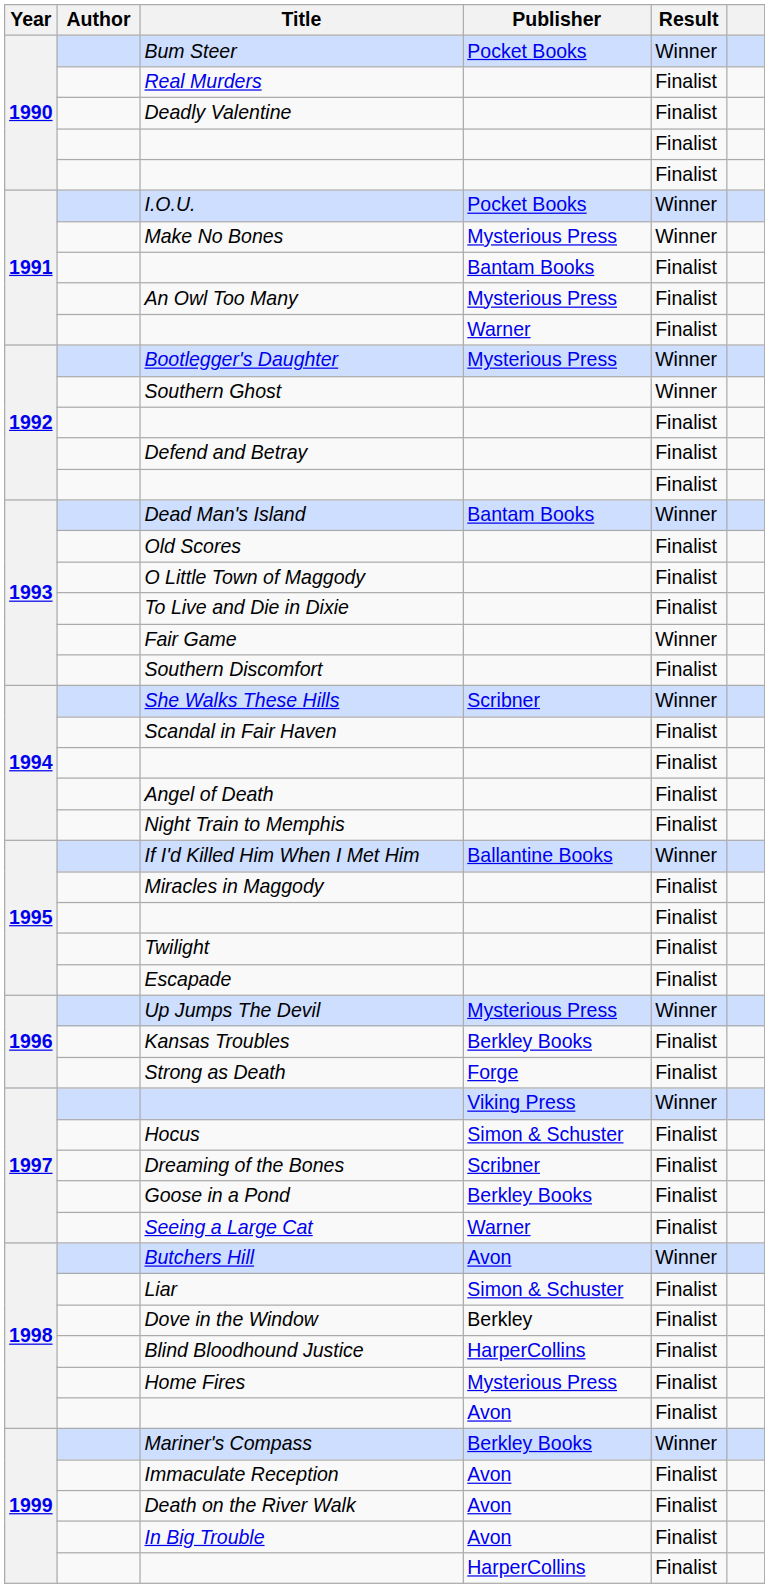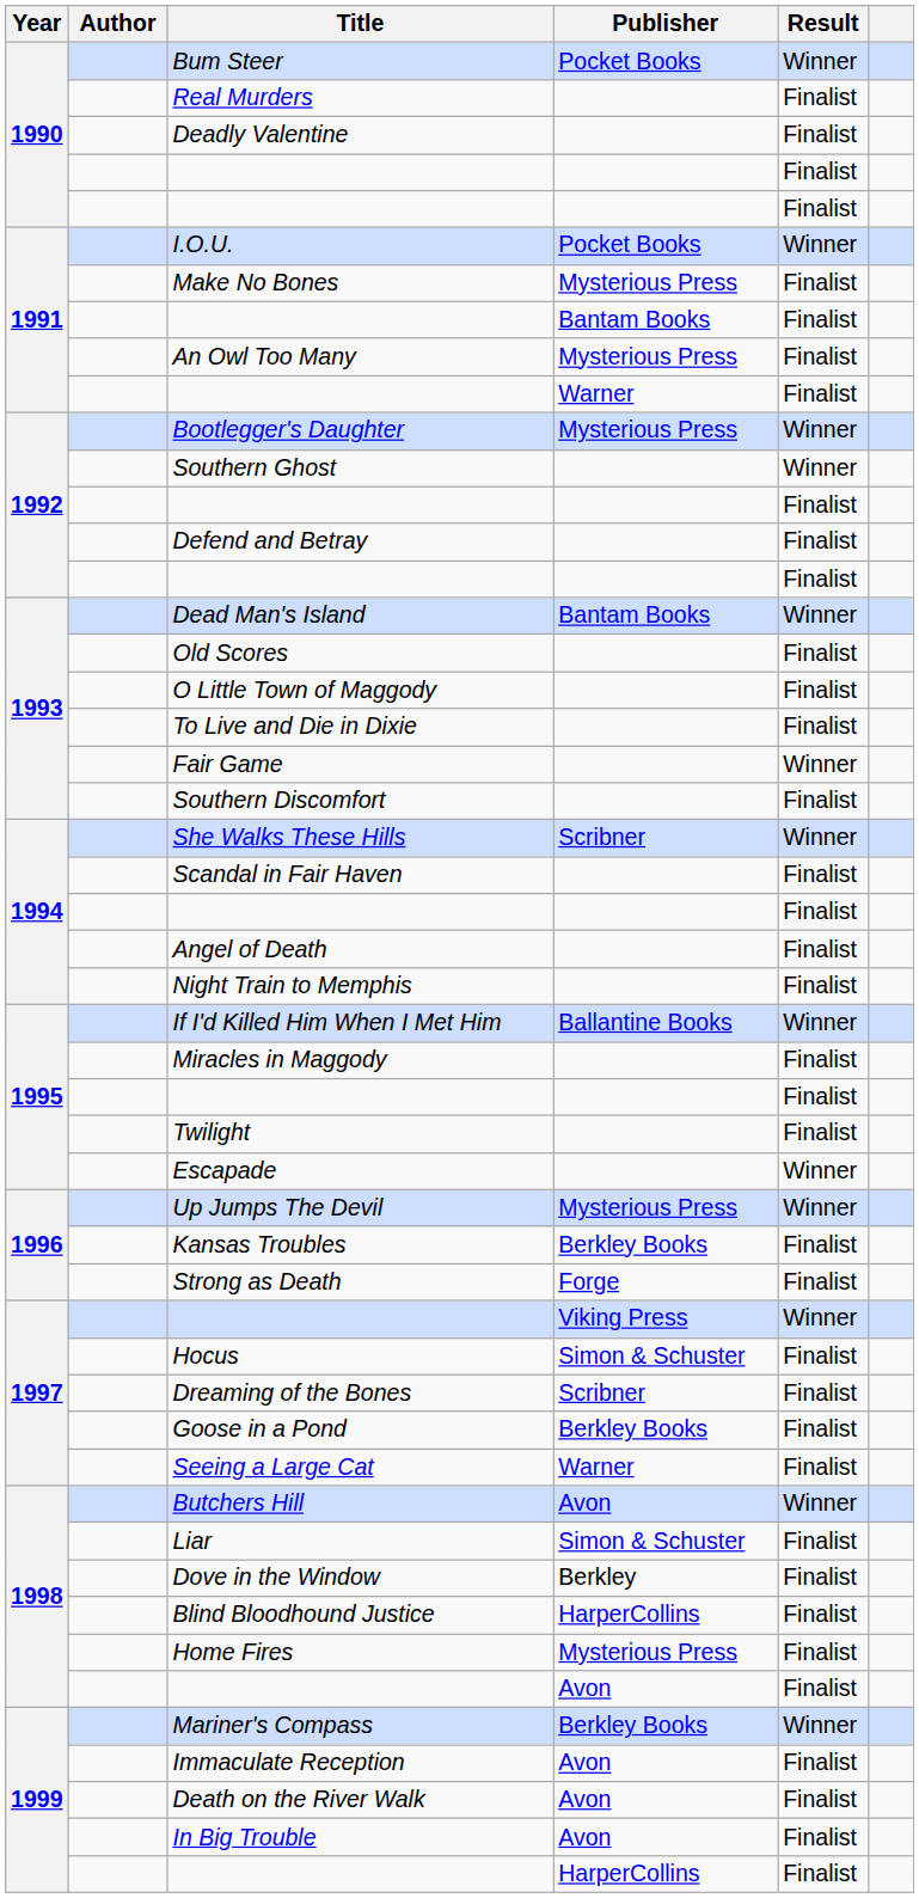 <table class="wikitable sortable mw-collapsible" style="width:100%">
 <tr>
 <th scope="col" width="5%">Year</th>
 <th>Author</th>
 <th>Title</th>
 <th>Publisher</th>
 <th scope="col" width="10%">Result</th>
 <th scope="col" width="5%"></th>
 </tr>
 <tr style="background:#cddeff">
 <th rowspan="5"><a href='#'>1990</a></th>
 <td></td>
 <td><em>Bum Steer</em></td>
 <td><a href='#'>Pocket Books</a></td>
 <td>Winner</td>
 <td></td>
 </tr>
 <tr>
 <td></td>
 <td><em><a href='#'>Real Murders</a></em></td>
 <td></td>
 <td>Finalist</td>
 <td></td>
 </tr>
 <tr>
 <td></td>
 <td><em>Deadly Valentine</em></td>
 <td></td>
 <td>Finalist</td>
 <td></td>
 </tr>
 <tr>
 <td></td>
 <td><em></em></td>
 <td></td>
 <td>Finalist</td>
 <td></td>
 </tr>
 <tr>
 <td></td>
 <td><em></em></td>
 <td></td>
 <td>Finalist</td>
 <td></td>
 </tr>
 <tr style="background:#cddeff">
 <th rowspan="5"><a href='#'>1991</a></th>
 <td></td>
 <td><em>I.O.U.</em></td>
 <td><a href='#'>Pocket Books</a></td>
 <td>Winner</td>
 <td></td>
 </tr>
 <tr>
 <td></td>
 <td><em>Make No Bones</em></td>
 <td><a href='#'>Mysterious Press</a></td>
-<td>Winner</td>
+<td>Finalist</td>
 <td></td>
 </tr>
 <tr>
 <td></td>
 <td><em></em></td>
 <td><a href='#'>Bantam Books</a></td>
 <td>Finalist</td>
 <td></td>
 </tr>
 <tr>
 <td></td>
 <td><em>An Owl Too Many</em></td>
 <td><a href='#'>Mysterious Press</a></td>
 <td>Finalist</td>
 <td></td>
 </tr>
 <tr>
 <td></td>
 <td><em></em></td>
 <td><a href='#'>Warner</a></td>
 <td>Finalist</td>
 <td></td>
 </tr>
 <tr style="background:#cddeff">
 <th rowspan="5"><a href='#'>1992</a></th>
 <td></td>
 <td><em><a href='#'>Bootlegger's Daughter</a></em></td>
 <td><a href='#'>Mysterious Press</a></td>
 <td>Winner</td>
 <td></td>
 </tr>
 <tr>
 <td></td>
 <td><em>Southern Ghost</em></td>
 <td></td>
 <td>Winner</td>
 <td></td>
 </tr>
 <tr>
 <td></td>
 <td><em></em></td>
 <td></td>
 <td>Finalist</td>
 <td></td>
 </tr>
 <tr>
 <td></td>
 <td><em>Defend and Betray</em></td>
 <td></td>
 <td>Finalist</td>
 <td></td>
 </tr>
 <tr>
 <td></td>
 <td><em></em></td>
 <td></td>
 <td>Finalist</td>
 <td></td>
 </tr>
 <tr style="background:#cddeff">
 <th rowspan="6"><a href='#'>1993</a></th>
 <td></td>
 <td><em>Dead Man's Island</em></td>
 <td><a href='#'>Bantam Books</a></td>
 <td>Winner</td>
 <td></td>
 </tr>
 <tr>
 <td></td>
 <td><em>Old Scores</em></td>
 <td></td>
 <td>Finalist</td>
 <td></td>
 </tr>
 <tr>
 <td></td>
 <td><em>O Little Town of Maggody</em></td>
 <td></td>
 <td>Finalist</td>
 <td></td>
 </tr>
 <tr>
 <td></td>
 <td><em>To Live and Die in Dixie</em></td>
 <td></td>
 <td>Finalist</td>
 <td></td>
 </tr>
 <tr>
 <td></td>
 <td><em>Fair Game</em></td>
 <td></td>
 <td>Winner</td>
 <td></td>
 </tr>
 <tr>
 <td></td>
 <td><em>Southern Discomfort</em></td>
 <td></td>
 <td>Finalist</td>
 <td></td>
 </tr>
 <tr style="background:#cddeff">
 <th rowspan="5"><a href='#'>1994</a></th>
 <td></td>
 <td><em><a href='#'>She Walks These Hills</a></em></td>
 <td><a href='#'>Scribner</a></td>
 <td>Winner</td>
 <td></td>
 </tr>
 <tr>
 <td></td>
 <td><em>Scandal in Fair Haven</em></td>
 <td></td>
 <td>Finalist</td>
 <td></td>
 </tr>
 <tr>
 <td></td>
 <td><em></em></td>
 <td></td>
 <td>Finalist</td>
 <td></td>
 </tr>
 <tr>
 <td></td>
 <td><em>Angel of Death</em></td>
 <td></td>
 <td>Finalist</td>
 <td></td>
 </tr>
 <tr>
 <td></td>
 <td><em>Night Train to Memphis</em></td>
 <td></td>
 <td>Finalist</td>
 <td></td>
 </tr>
 <tr style="background:#cddeff">
 <th rowspan="5"><a href='#'>1995</a></th>
 <td></td>
 <td><em>If I'd Killed Him When I Met Him</em></td>
 <td><a href='#'>Ballantine Books</a></td>
 <td>Winner</td>
 <td></td>
 </tr>
 <tr>
 <td></td>
 <td><em>Miracles in Maggody</em></td>
 <td></td>
 <td>Finalist</td>
 <td></td>
 </tr>
 <tr>
 <td></td>
 <td><em></em></td>
 <td></td>
 <td>Finalist</td>
 <td></td>
 </tr>
 <tr>
 <td></td>
 <td><em>Twilight</em></td>
 <td></td>
 <td>Finalist</td>
 <td></td>
 </tr>
 <tr>
 <td></td>
 <td><em>Escapade</em></td>
 <td></td>
-<td>Finalist</td>
+<td>Winner</td>
 <td></td>
 </tr>
 <tr style="background:#cddeff">
 <th rowspan="3"><a href='#'>1996</a></th>
 <td></td>
 <td><em>Up Jumps The Devil</em></td>
 <td><a href='#'>Mysterious Press</a></td>
 <td>Winner</td>
 <td></td>
 </tr>
 <tr>
 <td></td>
 <td><em>Kansas Troubles</em></td>
 <td><a href='#'>Berkley Books</a></td>
 <td>Finalist</td>
 <td></td>
 </tr>
 <tr>
 <td></td>
 <td><em>Strong as Death</em></td>
 <td><a href='#'>Forge</a></td>
 <td>Finalist</td>
 <td></td>
 </tr>
 <tr style="background:#cddeff">
 <th rowspan="5"><a href='#'>1997</a></th>
 <td></td>
 <td><em></em></td>
 <td><a href='#'>Viking Press</a></td>
 <td>Winner</td>
 <td></td>
 </tr>
 <tr>
 <td></td>
 <td><em>Hocus</em></td>
 <td><a href='#'>Simon & Schuster</a></td>
 <td>Finalist</td>
 <td></td>
 </tr>
 <tr>
 <td></td>
 <td><em>Dreaming of the Bones</em></td>
 <td><a href='#'>Scribner</a></td>
 <td>Finalist</td>
 <td></td>
 </tr>
 <tr>
 <td></td>
 <td><em>Goose in a Pond</em></td>
 <td><a href='#'>Berkley Books</a></td>
 <td>Finalist</td>
 <td></td>
 </tr>
 <tr>
 <td></td>
 <td><em><a href='#'>Seeing a Large Cat</a></em></td>
 <td><a href='#'>Warner</a></td>
 <td>Finalist</td>
 <td></td>
 </tr>
 <tr style="background:#cddeff">
 <th rowspan="6"><a href='#'>1998</a></th>
 <td></td>
 <td><em><a href='#'>Butchers Hill</a></em></td>
 <td><a href='#'>Avon</a></td>
 <td>Winner</td>
 <td></td>
 </tr>
 <tr>
 <td></td>
 <td><em>Liar</em></td>
 <td><a href='#'>Simon & Schuster</a></td>
 <td>Finalist</td>
 <td></td>
 </tr>
 <tr>
 <td></td>
 <td><em>Dove in the Window</em></td>
 <td>Berkley</td>
 <td>Finalist</td>
 <td></td>
 </tr>
 <tr>
 <td></td>
 <td><em>Blind Bloodhound Justice</em></td>
 <td><a href='#'>HarperCollins</a></td>
 <td>Finalist</td>
 <td></td>
 </tr>
 <tr>
 <td></td>
 <td><em>Home Fires</em></td>
 <td><a href='#'>Mysterious Press</a></td>
 <td>Finalist</td>
 <td></td>
 </tr>
 <tr>
 <td></td>
 <td><em></em></td>
 <td><a href='#'>Avon</a></td>
 <td>Finalist</td>
 <td></td>
 </tr>
 <tr style="background:#cddeff">
 <th rowspan="5"><a href='#'>1999</a></th>
 <td></td>
 <td><em>Mariner's Compass</em></td>
 <td><a href='#'>Berkley Books</a></td>
 <td>Winner</td>
 <td></td>
 </tr>
 <tr>
 <td></td>
 <td><em>Immaculate Reception</em></td>
 <td><a href='#'>Avon</a></td>
 <td>Finalist</td>
 <td></td>
 </tr>
 <tr>
 <td></td>
 <td><em>Death on the River Walk</em></td>
 <td><a href='#'>Avon</a></td>
 <td>Finalist</td>
 <td></td>
 </tr>
 <tr>
 <td></td>
 <td><em><a href='#'>In Big Trouble</a></em></td>
 <td><a href='#'>Avon</a></td>
 <td>Finalist</td>
 <td></td>
 </tr>
 <tr>
 <td></td>
 <td><em></em></td>
 <td><a href='#'>HarperCollins</a></td>
 <td>Finalist</td>
 <td></td>
 </tr>
 </table>
